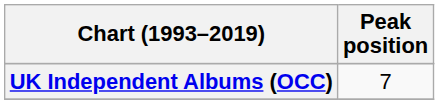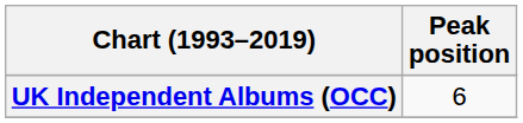 <table class="wikitable sortable plainrowheaders" style="text-align:center;" border="1">
 <tr>
 <th scope="col">Chart (1993–2019)</th>
 <th scope="col">Peak<br>position</th>
 </tr>
 <tr>
 </tr>
 <tr>
 </tr>
 <tr>
 <th scope="row"><a href='#'>UK Independent Albums</a> (<a href='#'>OCC</a>)</th>
-<td>7</td>
+<td>6</td>
 </tr>
 <tr>
 </tr>
 </table>
